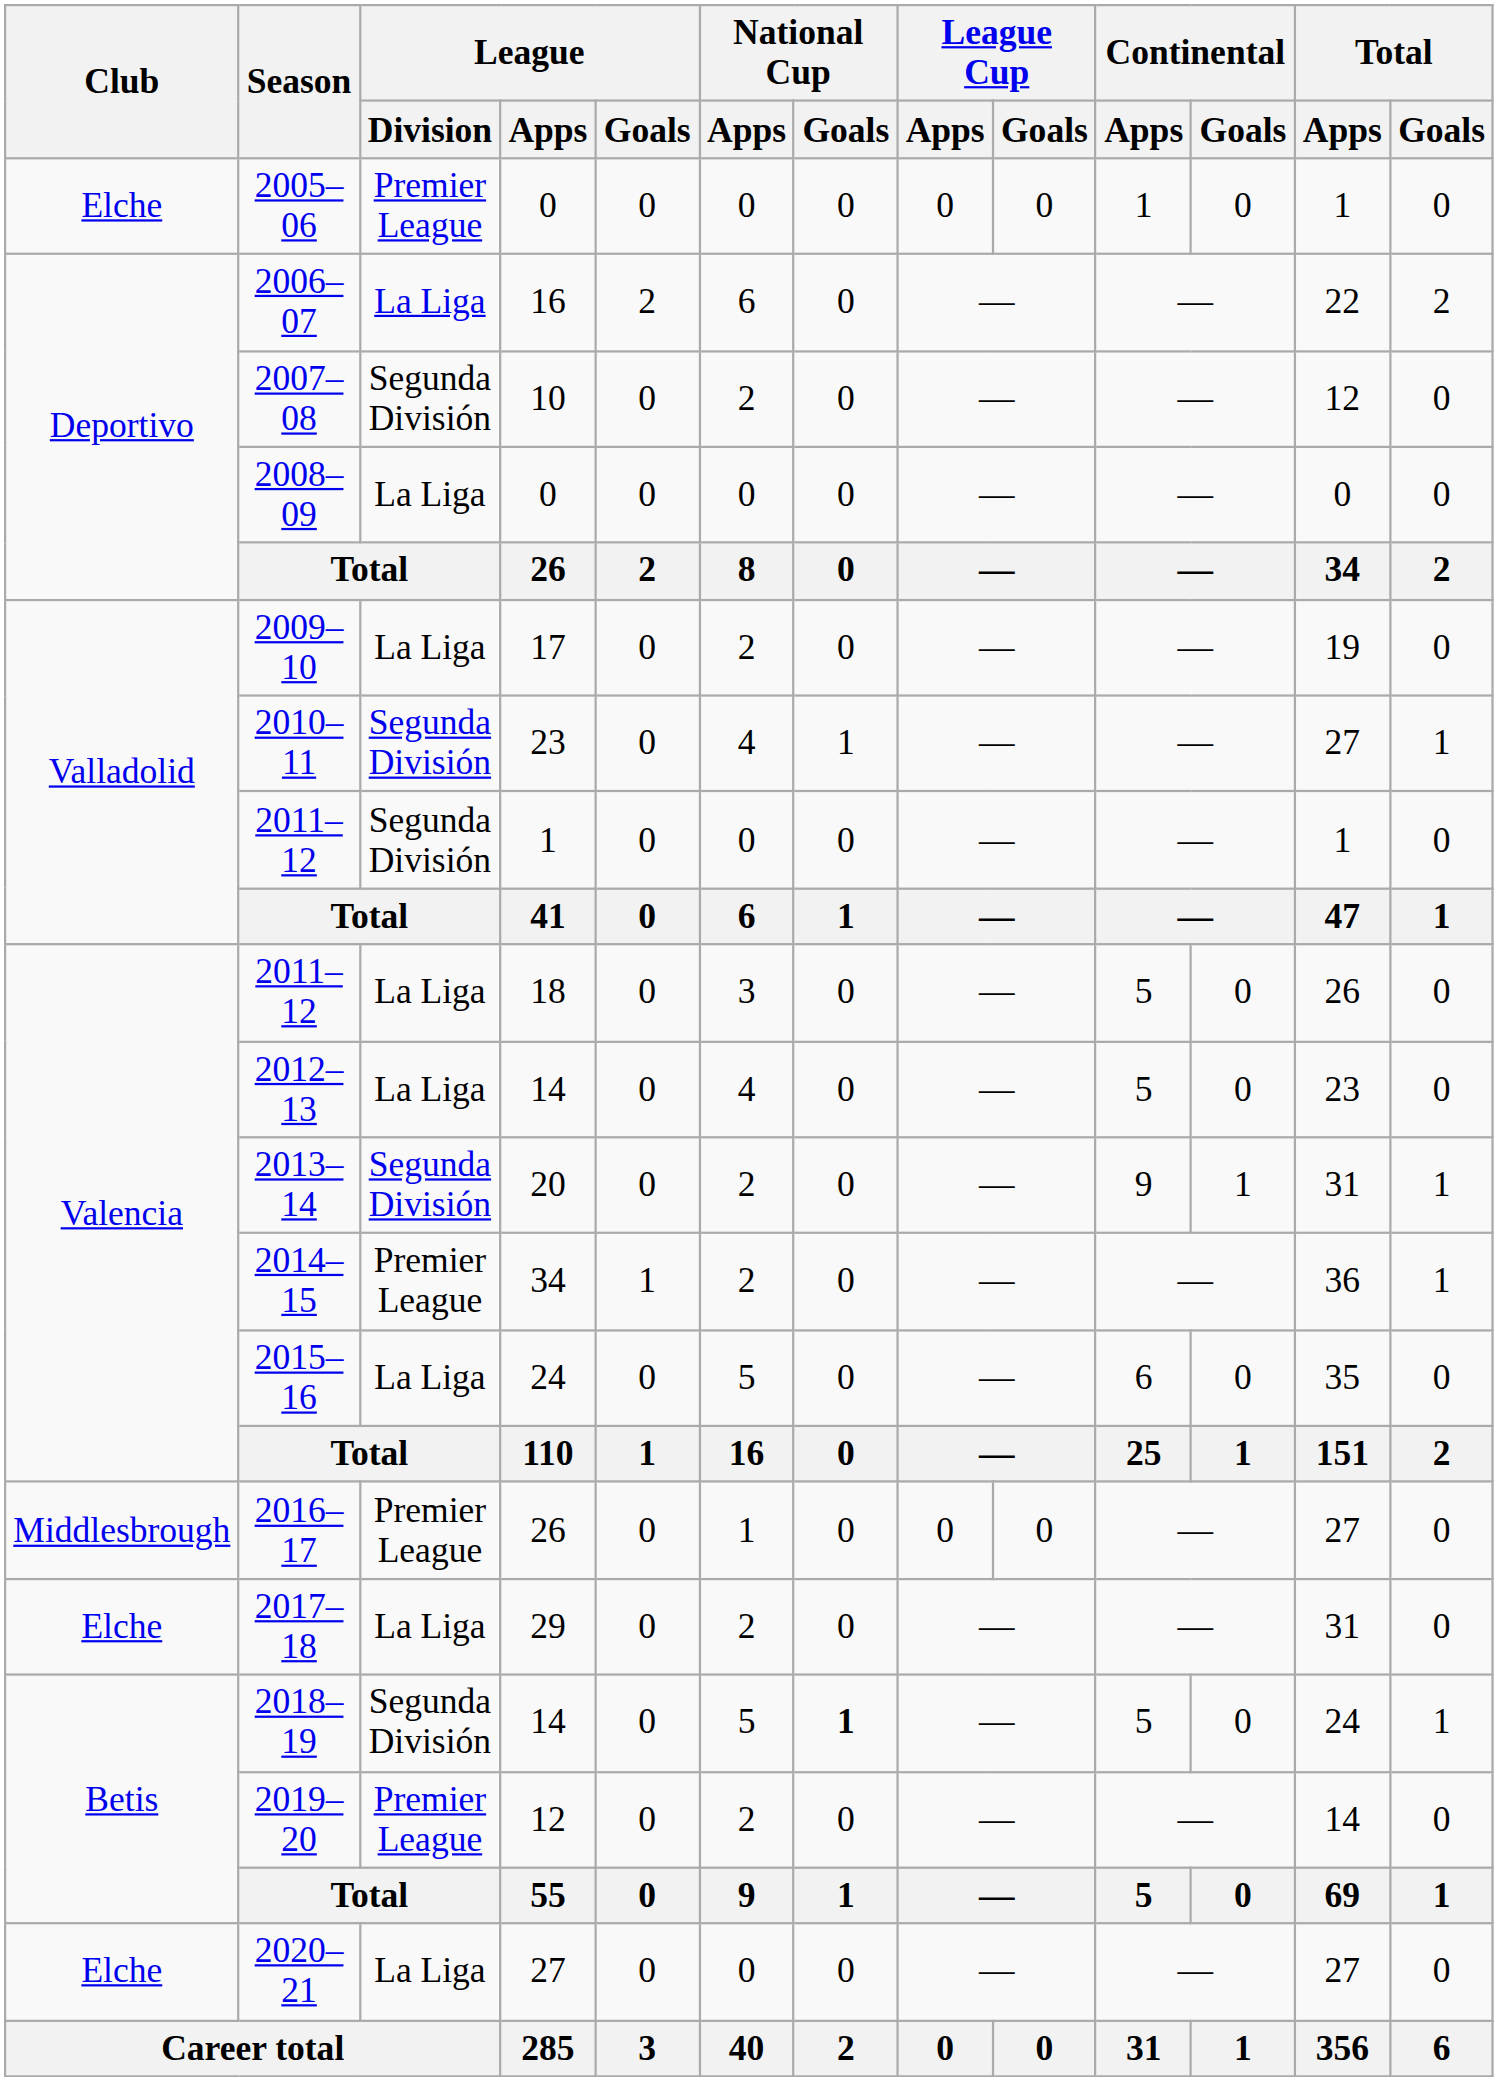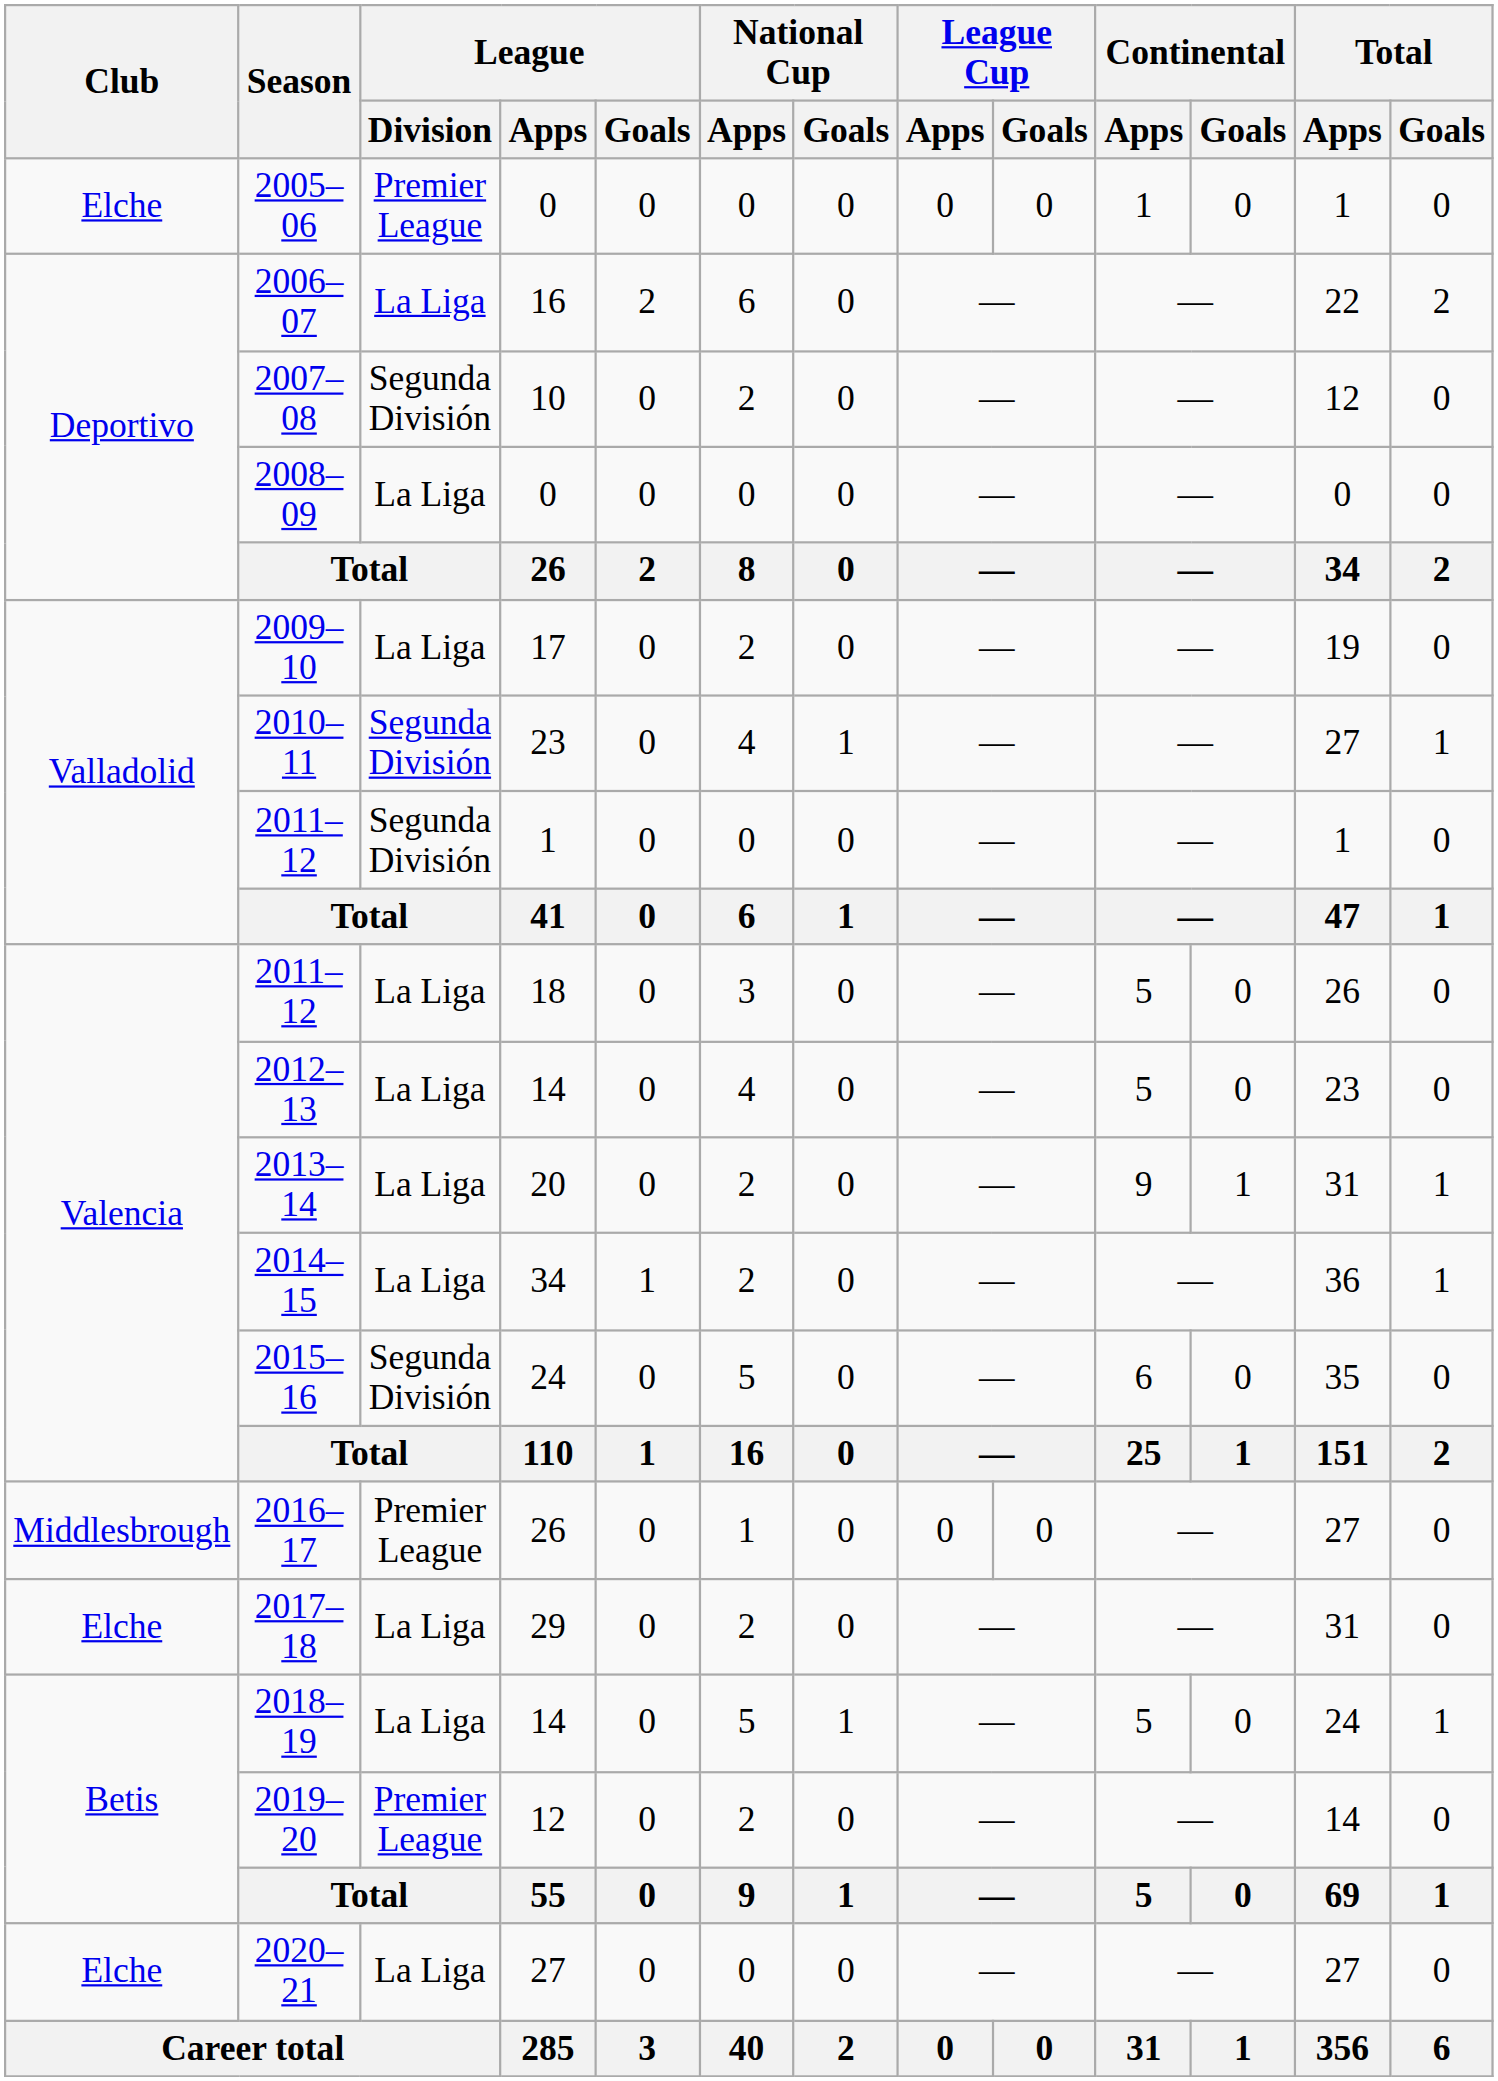 <table class="wikitable" style="text-align: center">
 <tr>
 <th rowspan="2">Club</th>
 <th rowspan="2">Season</th>
 <th colspan="3">League</th>
 <th colspan="2">National Cup</th>
 <th colspan="2"><a href='#'>League Cup</a></th>
 <th colspan="2">Continental</th>
 <th colspan="2">Total</th>
 </tr>
 <tr>
 <th>Division</th>
 <th>Apps</th>
 <th>Goals</th>
 <th>Apps</th>
 <th>Goals</th>
 <th>Apps</th>
 <th>Goals</th>
 <th>Apps</th>
 <th>Goals</th>
 <th>Apps</th>
 <th>Goals</th>
 </tr>
 <tr>
 <td><a href='#'>Elche</a></td>
 <td><a href='#'>2005–06</a></td>
 <td><a href='#'>Premier League</a></td>
 <td>0</td>
 <td>0</td>
 <td>0</td>
 <td>0</td>
 <td>0</td>
 <td>0</td>
 <td>1</td>
 <td>0</td>
 <td>1</td>
 <td>0</td>
 </tr>
 <tr>
 <td rowspan="4"><a href='#'>Deportivo</a></td>
 <td><a href='#'>2006–07</a></td>
 <td><a href='#'>La Liga</a></td>
 <td>16</td>
 <td>2</td>
 <td>6</td>
 <td>0</td>
 <td colspan="2">—</td>
 <td colspan="2">—</td>
 <td>22</td>
 <td>2</td>
 </tr>
 <tr>
 <td><a href='#'>2007–08</a></td>
 <td>Segunda División</td>
 <td>10</td>
 <td>0</td>
 <td>2</td>
 <td>0</td>
 <td colspan="2">—</td>
 <td colspan="2">—</td>
 <td>12</td>
 <td>0</td>
 </tr>
 <tr>
 <td><a href='#'>2008–09</a></td>
 <td>La Liga</td>
 <td>0</td>
 <td>0</td>
 <td>0</td>
 <td>0</td>
 <td colspan="2">—</td>
 <td colspan="2">—</td>
 <td>0</td>
 <td>0</td>
 </tr>
 <tr>
 <th colspan="2">Total</th>
 <th>26</th>
 <th>2</th>
 <th>8</th>
 <th>0</th>
 <th colspan="2">—</th>
 <th colspan="2">—</th>
 <th>34</th>
 <th>2</th>
 </tr>
 <tr>
 <td rowspan="4"><a href='#'>Valladolid</a></td>
 <td><a href='#'>2009–10</a></td>
 <td>La Liga</td>
 <td>17</td>
 <td>0</td>
 <td>2</td>
 <td>0</td>
 <td colspan="2">—</td>
 <td colspan="2">—</td>
 <td>19</td>
 <td>0</td>
 </tr>
 <tr>
 <td><a href='#'>2010–11</a></td>
 <td><a href='#'>Segunda División</a></td>
 <td>23</td>
 <td>0</td>
 <td>4</td>
 <td>1</td>
 <td colspan="2">—</td>
 <td colspan="2">—</td>
 <td>27</td>
 <td>1</td>
 </tr>
 <tr>
 <td><a href='#'>2011–12</a></td>
 <td>Segunda División</td>
 <td>1</td>
 <td>0</td>
 <td>0</td>
 <td>0</td>
 <td colspan="2">—</td>
 <td colspan="2">—</td>
 <td>1</td>
 <td>0</td>
 </tr>
 <tr>
 <th colspan="2">Total</th>
 <th>41</th>
 <th>0</th>
 <th>6</th>
 <th>1</th>
 <th colspan="2">—</th>
 <th colspan="2">—</th>
 <th>47</th>
 <th>1</th>
 </tr>
 <tr>
 <td rowspan="6"><a href='#'>Valencia</a></td>
 <td><a href='#'>2011–12</a></td>
 <td>La Liga</td>
 <td>18</td>
 <td>0</td>
 <td>3</td>
 <td>0</td>
 <td colspan="2">—</td>
 <td>5</td>
 <td>0</td>
 <td>26</td>
 <td>0</td>
 </tr>
 <tr>
 <td><a href='#'>2012–13</a></td>
 <td>La Liga</td>
 <td>14</td>
 <td>0</td>
 <td>4</td>
 <td>0</td>
 <td colspan="2">—</td>
 <td>5</td>
 <td>0</td>
 <td>23</td>
 <td>0</td>
 </tr>
 <tr>
 <td><a href='#'>2013–14</a></td>
-<td><a href='#'>Segunda División</a></td>
+<td>La Liga</td>
 <td>20</td>
 <td>0</td>
 <td>2</td>
 <td>0</td>
 <td colspan="2">—</td>
 <td>9</td>
 <td>1</td>
 <td>31</td>
 <td>1</td>
 </tr>
 <tr>
 <td><a href='#'>2014–15</a></td>
-<td>Premier League</td>
+<td>La Liga</td>
 <td>34</td>
 <td>1</td>
 <td>2</td>
 <td>0</td>
 <td colspan="2">—</td>
 <td colspan="2">—</td>
 <td>36</td>
 <td>1</td>
 </tr>
 <tr>
 <td><a href='#'>2015–16</a></td>
-<td>La Liga</td>
+<td>Segunda División</td>
 <td>24</td>
 <td>0</td>
 <td>5</td>
 <td>0</td>
 <td colspan="2">—</td>
 <td>6</td>
 <td>0</td>
 <td>35</td>
 <td>0</td>
 </tr>
 <tr>
 <th colspan="2">Total</th>
 <th>110</th>
 <th>1</th>
 <th>16</th>
 <th>0</th>
 <th colspan="2">—</th>
 <th>25</th>
 <th>1</th>
 <th>151</th>
 <th>2</th>
 </tr>
 <tr>
 <td><a href='#'>Middlesbrough</a></td>
 <td><a href='#'>2016–17</a></td>
 <td>Premier League</td>
 <td>26</td>
 <td>0</td>
 <td>1</td>
 <td>0</td>
 <td>0</td>
 <td>0</td>
 <td colspan="2">—</td>
 <td>27</td>
 <td>0</td>
 </tr>
 <tr>
 <td><a href='#'>Elche</a></td>
 <td><a href='#'>2017–18</a></td>
 <td>La Liga</td>
 <td>29</td>
 <td>0</td>
 <td>2</td>
 <td>0</td>
 <td colspan="2">—</td>
 <td colspan="2">—</td>
 <td>31</td>
 <td>0</td>
 </tr>
 <tr>
 <td rowspan="3"><a href='#'>Betis</a></td>
 <td><a href='#'>2018–19</a></td>
-<td>Segunda División</td>
+<td>La Liga</td>
 <td>14</td>
 <td>0</td>
 <td>5</td>
-<td><strong>1</strong></td>
+<td>1</td>
 <td colspan="2">—</td>
 <td>5</td>
 <td>0</td>
 <td>24</td>
 <td>1</td>
 </tr>
 <tr>
 <td><a href='#'>2019–20</a></td>
 <td><a href='#'>Premier League</a></td>
 <td>12</td>
 <td>0</td>
 <td>2</td>
 <td>0</td>
 <td colspan="2">—</td>
 <td colspan="2">—</td>
 <td>14</td>
 <td>0</td>
 </tr>
 <tr>
 <th colspan="2">Total</th>
 <th>55</th>
 <th>0</th>
 <th>9</th>
 <th>1</th>
 <th colspan="2">—</th>
 <th>5</th>
 <th>0</th>
 <th>69</th>
 <th>1</th>
 </tr>
 <tr>
 <td><a href='#'>Elche</a></td>
 <td><a href='#'>2020–21</a></td>
 <td>La Liga</td>
 <td>27</td>
 <td>0</td>
 <td>0</td>
 <td>0</td>
 <td colspan="2">—</td>
 <td colspan="2">—</td>
 <td>27</td>
 <td>0</td>
 </tr>
 <tr>
 <th colspan="3">Career total</th>
 <th>285</th>
 <th>3</th>
 <th>40</th>
 <th>2</th>
 <th>0</th>
 <th>0</th>
 <th>31</th>
 <th>1</th>
 <th>356</th>
 <th>6</th>
 </tr>
 </table>
